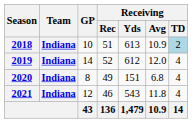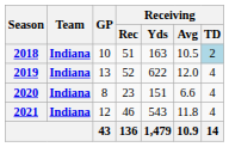 <table class="wikitable" style="text-align:center;">
 <tr>
 <th rowspan="2">Season</th>
 <th rowspan="2">Team</th>
 <th rowspan="2">GP</th>
 <th colspan="4">Receiving</th>
 </tr>
 <tr>
 <th>Rec</th>
 <th>Yds</th>
 <th>Avg</th>
 <th>TD</th>
 </tr>
 <tr>
 <th><a href='#'>2018</a></th>
 <th><a href='#'>Indiana</a></th>
 <td>10</td>
 <td>51</td>
-<td>613</td>
-<td>10.9</td>
+<td>163</td>
+<td>10.5</td>
 <td style="background: lightblue;">2</td>
 </tr>
 <tr>
 <th><a href='#'>2019</a></th>
 <th><a href='#'>Indiana</a></th>
-<td>14</td>
+<td>13</td>
 <td>52</td>
-<td>612</td>
+<td>622</td>
 <td>12.0</td>
 <td>4</td>
 </tr>
 <tr>
 <th><a href='#'>2020</a></th>
 <th><a href='#'>Indiana</a></th>
 <td>8</td>
-<td>49</td>
+<td>23</td>
 <td>151</td>
-<td>6.8</td>
+<td>6.6</td>
 <td>4</td>
 </tr>
 <tr>
 <th><a href='#'>2021</a></th>
 <th><a href='#'>Indiana</a></th>
 <td>12</td>
 <td>46</td>
 <td>543</td>
 <td>11.8</td>
 <td>4</td>
 </tr>
 <tr>
 <th colspan="2"></th>
 <th>43</th>
 <th>136</th>
 <th>1,479</th>
 <th>10.9</th>
 <th>14</th>
 </tr>
 </table>
